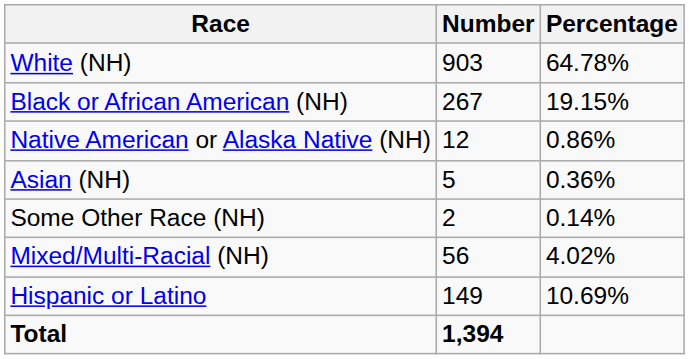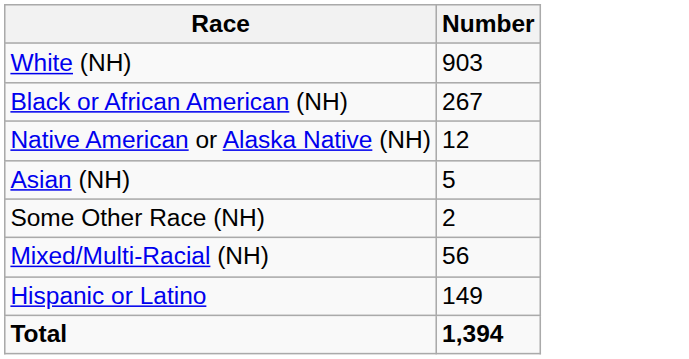 <table class="wikitable">
 <tr>
 <th>Race</th>
 <th>Number</th>
-<th>Percentage</th>
 </tr>
 <tr>
 <td><a href='#'>White</a> (NH)</td>
 <td>903</td>
-<td>64.78%</td>
 </tr>
 <tr>
 <td><a href='#'>Black or African American</a> (NH)</td>
 <td>267</td>
-<td>19.15%</td>
 </tr>
 <tr>
 <td><a href='#'>Native American</a> or <a href='#'>Alaska Native</a> (NH)</td>
 <td>12</td>
-<td>0.86%</td>
 </tr>
 <tr>
 <td><a href='#'>Asian</a> (NH)</td>
 <td>5</td>
-<td>0.36%</td>
 </tr>
 <tr>
 <td>Some Other Race (NH)</td>
 <td>2</td>
-<td>0.14%</td>
 </tr>
 <tr>
 <td><a href='#'>Mixed/Multi-Racial</a> (NH)</td>
 <td>56</td>
-<td>4.02%</td>
 </tr>
 <tr>
 <td><a href='#'>Hispanic or Latino</a></td>
 <td>149</td>
-<td>10.69%</td>
 </tr>
 <tr>
 <td><strong>Total</strong></td>
 <td><strong>1,394</strong></td>
-<td></td>
 </tr>
 </table>
